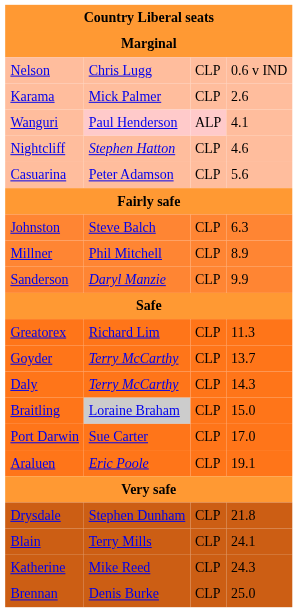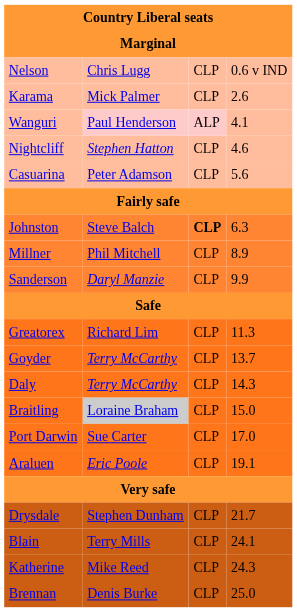 <table class="toccolours" align="left" cellpadding="5" cellspacing="0" style="margin-right: .5em; margin-top: .4em; font-size: 90%; float:right">
 <tr>
 <td colspan="4"  style="text-align:center; background:#ff9933;"><span><strong>Country Liberal seats</strong></span></td>
 </tr>
 <tr>
 <td colspan="4"  style="text-align:center; background:#ff9933;"><span><strong>Marginal</strong></span></td>
 </tr>
 <tr>
 <td style="text-align:left; background:#FFBD9D;"><a href='#'>Nelson</a></td>
 <td style="text-align:left; background:#FFBD9D;"><a href='#'>Chris Lugg</a></td>
 <td style="text-align:left; background:#FFBD9D;">CLP</td>
 <td style="text-align:left; background:#FFBD9D;">0.6 v IND</td>
 </tr>
 <tr>
 <td style="text-align:left; background:#FFBD9D;"><a href='#'>Karama</a></td>
 <td style="text-align:left; background:#FFBD9D;"><a href='#'>Mick Palmer</a></td>
 <td style="text-align:left; background:#FFBD9D;">CLP</td>
 <td style="text-align:left; background:#FFBD9D;">2.6</td>
 </tr>
 <tr>
 <td style="text-align:left; background:#FFBD9D;"><a href='#'>Wanguri</a></td>
 <td style="text-align:left; background:#ffcaca;"><a href='#'>Paul Henderson</a></td>
 <td style="text-align:left; background:#ffcaca;">ALP</td>
 <td style="text-align:left; background:#FFBD9D;">4.1</td>
 </tr>
 <tr>
 <td style="text-align:left; background:#FFBD9D;"><a href='#'>Nightcliff</a></td>
 <td style="text-align:left; background:#FFBD9D;"><em><a href='#'>Stephen Hatton</a></em></td>
 <td style="text-align:left; background:#FFBD9D;">CLP</td>
 <td style="text-align:left; background:#FFBD9D;">4.6</td>
 </tr>
 <tr>
 <td style="text-align:left; background:#FFBD9D;"><a href='#'>Casuarina</a></td>
 <td style="text-align:left; background:#FFBD9D;"><a href='#'>Peter Adamson</a></td>
 <td style="text-align:left; background:#FFBD9D;">CLP</td>
 <td style="text-align:left; background:#FFBD9D;">5.6</td>
 </tr>
 <tr>
 <td colspan="4"  style="text-align:center; background:#ff9933;"><span><strong>Fairly safe</strong></span></td>
 </tr>
 <tr>
 <td style="text-align:left; background:#FF8533;"><a href='#'>Johnston</a></td>
 <td style="text-align:left; background:#FF8533;"><a href='#'>Steve Balch</a></td>
-<td style="text-align:left; background:#FF8533;">CLP</td>
+<td style="text-align:left; background:#FF8533;"><strong>CLP</strong></td>
 <td style="text-align:left; background:#FF8533;">6.3</td>
 </tr>
 <tr>
 <td style="text-align:left; background:#FF8533;"><a href='#'>Millner</a></td>
 <td style="text-align:left; background:#FF8533;"><a href='#'>Phil Mitchell</a></td>
 <td style="text-align:left; background:#FF8533;">CLP</td>
 <td style="text-align:left; background:#FF8533;">8.9</td>
 </tr>
 <tr>
 <td style="text-align:left; background:#FF8533;"><a href='#'>Sanderson</a></td>
 <td style="text-align:left; background:#FF8533;"><em><a href='#'>Daryl Manzie</a></em></td>
 <td style="text-align:left; background:#FF8533;">CLP</td>
 <td style="text-align:left; background:#FF8533;">9.9</td>
 </tr>
 <tr>
 <td colspan="4"  style="text-align:center; background:#ff9933;"><span><strong>Safe</strong></span></td>
 </tr>
 <tr>
 <td style="text-align:left; background:#FF7519;"><a href='#'>Greatorex</a></td>
 <td style="text-align:left; background:#FF7519;"><a href='#'>Richard Lim</a></td>
 <td style="text-align:left; background:#FF7519;">CLP</td>
 <td style="text-align:left; background:#FF7519;">11.3</td>
 </tr>
 <tr>
 <td style="text-align:left; background:#FF7519;"><a href='#'>Goyder</a></td>
 <td style="text-align:left; background:#FF7519;"><em><a href='#'>Terry McCarthy</a></em></td>
 <td style="text-align:left; background:#FF7519;">CLP</td>
 <td style="text-align:left; background:#FF7519;">13.7</td>
 </tr>
 <tr>
 <td style="text-align:left; background:#FF7519;"><a href='#'>Daly</a></td>
 <td style="text-align:left; background:#FF7519;"><em><a href='#'>Terry McCarthy</a></em></td>
 <td style="text-align:left; background:#FF7519;">CLP</td>
 <td style="text-align:left; background:#FF7519;">14.3</td>
 </tr>
 <tr>
 <td style="text-align:left; background:#FF7519;"><a href='#'>Braitling</a></td>
 <td style="text-align:left; background:#ccc;"><a href='#'>Loraine Braham</a></td>
 <td style="text-align:left; background:#FF7519;">CLP</td>
 <td style="text-align:left; background:#FF7519;">15.0</td>
 </tr>
 <tr>
 <td style="text-align:left; background:#FF7519;"><a href='#'>Port Darwin</a></td>
 <td style="text-align:left; background:#FF7519;"><a href='#'>Sue Carter</a></td>
 <td style="text-align:left; background:#FF7519;">CLP</td>
 <td style="text-align:left; background:#FF7519;">17.0</td>
 </tr>
 <tr>
 <td style="text-align:left; background:#FF7519;"><a href='#'>Araluen</a></td>
 <td style="text-align:left; background:#FF7519;"><em><a href='#'>Eric Poole</a></em></td>
 <td style="text-align:left; background:#FF7519;">CLP</td>
 <td style="text-align:left; background:#FF7519;">19.1</td>
 </tr>
 <tr>
 <td colspan="4"  style="text-align:center; background:#ff9933;"><span><strong>Very safe</strong></span></td>
 </tr>
 <tr>
 <td style="text-align:left; background:#CC5E14;"><a href='#'>Drysdale</a></td>
 <td style="text-align:left; background:#CC5E14;"><a href='#'>Stephen Dunham</a></td>
 <td style="text-align:left; background:#CC5E14;">CLP</td>
-<td style="text-align:left; background:#CC5E14;">21.8</td>
+<td style="text-align:left; background:#CC5E14;">21.7</td>
 </tr>
 <tr>
 <td style="text-align:left; background:#CC5E14;"><a href='#'>Blain</a></td>
 <td style="text-align:left; background:#CC5E14;"><a href='#'>Terry Mills</a></td>
 <td style="text-align:left; background:#CC5E14;">CLP</td>
 <td style="text-align:left; background:#CC5E14;">24.1</td>
 </tr>
 <tr>
 <td style="text-align:left; background:#CC5E14;"><a href='#'>Katherine</a></td>
 <td style="text-align:left; background:#CC5E14;"><a href='#'>Mike Reed</a></td>
 <td style="text-align:left; background:#CC5E14;">CLP</td>
 <td style="text-align:left; background:#CC5E14;">24.3</td>
 </tr>
 <tr>
 <td style="text-align:left; background:#CC5E14;"><a href='#'>Brennan</a></td>
 <td style="text-align:left; background:#CC5E14;"><a href='#'>Denis Burke</a></td>
 <td style="text-align:left; background:#CC5E14;">CLP</td>
 <td style="text-align:left; background:#CC5E14;">25.0</td>
 </tr>
 </table>
